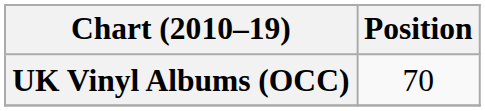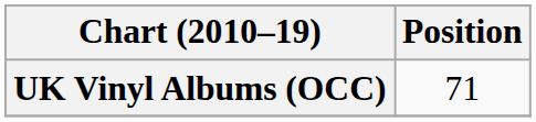 <table class="wikitable sortable plainrowheaders" style="text-align:center">
 <tr>
 <th scope="col">Chart (2010–19)</th>
 <th scope="col">Position</th>
 </tr>
 <tr>
 <th scope="row">UK Vinyl Albums (OCC)</th>
-<td align="center">70</td>
+<td align="center">71</td>
 </tr>
 <tr>
 </tr>
 </table>
